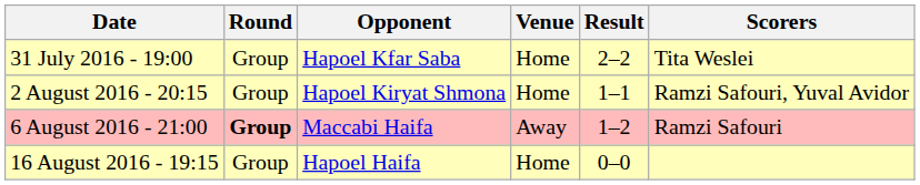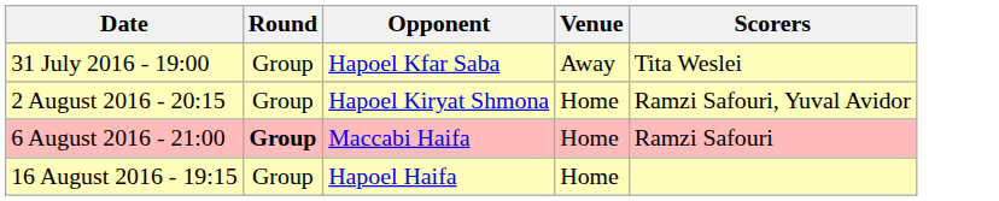 <table class="wikitable">
 <tr>
 <th>Date</th>
 <th>Round</th>
 <th>Opponent</th>
 <th>Venue</th>
-<th>Result</th>
 <th>Scorers</th>
 </tr>
 <tr bgcolor="#FFFFBB">
 <td>31 July 2016 - 19:00</td>
 <td align="center">Group</td>
 <td><a href='#'>Hapoel Kfar Saba</a></td>
-<td>Home</td>
-<td align="center">2–2</td>
+<td>Away</td>
 <td>Tita Weslei</td>
 </tr>
 <tr bgcolor="#FFFFBB">
 <td>2 August 2016 - 20:15</td>
 <td align="center">Group</td>
 <td><a href='#'>Hapoel Kiryat Shmona</a></td>
 <td>Home</td>
-<td align="center">1–1</td>
 <td>Ramzi Safouri, Yuval Avidor</td>
 </tr>
 <tr bgcolor="#FFBBBB">
 <td>6 August 2016 - 21:00</td>
 <td align="center"><strong>Group</strong></td>
 <td><a href='#'>Maccabi Haifa</a></td>
-<td>Away</td>
-<td align="center">1–2</td>
+<td>Home</td>
 <td>Ramzi Safouri</td>
 </tr>
 <tr bgcolor="#FFFFBB">
 <td>16 August 2016 - 19:15</td>
 <td align="center">Group</td>
 <td><a href='#'>Hapoel Haifa</a></td>
 <td>Home</td>
-<td align="center">0–0</td>
 <td></td>
 </tr>
 </table>
